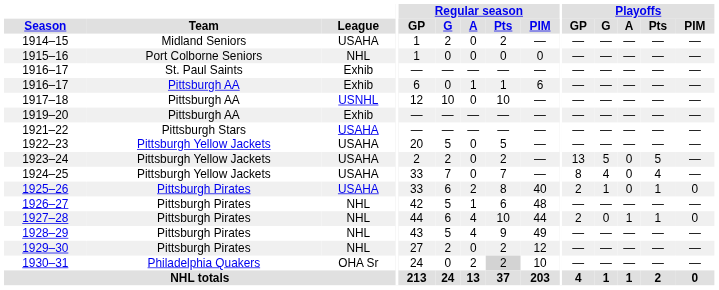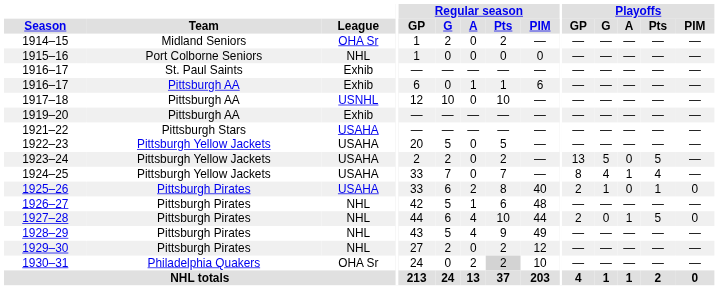 <table border="0" cellpadding="1" cellspacing="0" style="text-align:center; width:60em">
 <tr bgcolor="#e0e0e0">
 <th colspan="3" bgcolor="#ffffff"></th>
 <th rowspan="100" bgcolor="#ffffff"></th>
 <th colspan="5"><a href='#'>Regular season</a></th>
 <th rowspan="100" bgcolor="#ffffff"></th>
 <th colspan="5"><a href='#'>Playoffs</a></th>
 </tr>
 <tr bgcolor="#e0e0e0">
 <th><a href='#'>Season</a></th>
 <th>Team</th>
 <th>League</th>
 <th>GP</th>
 <th><a href='#'>G</a></th>
 <th><a href='#'>A</a></th>
 <th><a href='#'>Pts</a></th>
 <th><a href='#'>PIM</a></th>
 <th>GP</th>
 <th>G</th>
 <th>A</th>
 <th>Pts</th>
 <th>PIM</th>
 </tr>
 <tr>
 <td>1914–15</td>
 <td>Midland Seniors</td>
-<td>USAHA</td>
+<td><a href='#'>OHA Sr</a></td>
 <td>1</td>
 <td>2</td>
 <td>0</td>
 <td>2</td>
 <td>—</td>
 <td>—</td>
 <td>—</td>
 <td>—</td>
 <td>—</td>
 <td>—</td>
 </tr>
 <tr bgcolor="#f0f0f0">
 <td>1915–16</td>
 <td>Port Colborne Seniors</td>
 <td>NHL</td>
 <td>1</td>
 <td>0</td>
 <td>0</td>
 <td>0</td>
 <td>0</td>
 <td>—</td>
 <td>—</td>
 <td>—</td>
 <td>—</td>
 <td>—</td>
 </tr>
 <tr>
 <td>1916–17</td>
 <td>St. Paul Saints</td>
 <td>Exhib</td>
 <td>—</td>
 <td>—</td>
 <td>—</td>
 <td>—</td>
 <td>—</td>
 <td>—</td>
 <td>—</td>
 <td>—</td>
 <td>—</td>
 <td>—</td>
 </tr>
 <tr bgcolor="#f0f0f0">
 <td>1916–17</td>
 <td><a href='#'>Pittsburgh AA</a></td>
 <td>Exhib</td>
 <td>6</td>
 <td>0</td>
 <td>1</td>
 <td>1</td>
 <td>6</td>
 <td>—</td>
 <td>—</td>
 <td>—</td>
 <td>—</td>
 <td>—</td>
 </tr>
 <tr>
 <td>1917–18</td>
 <td>Pittsburgh AA</td>
 <td><a href='#'>USNHL</a></td>
 <td>12</td>
 <td>10</td>
 <td>0</td>
 <td>10</td>
 <td>—</td>
 <td>—</td>
 <td>—</td>
 <td>—</td>
 <td>—</td>
 <td>—</td>
 </tr>
 <tr bgcolor="#f0f0f0">
 <td>1919–20</td>
 <td>Pittsburgh AA</td>
 <td>Exhib</td>
 <td>—</td>
 <td>—</td>
 <td>—</td>
 <td>—</td>
 <td>—</td>
 <td>—</td>
 <td>—</td>
 <td>—</td>
 <td>—</td>
 <td>—</td>
 </tr>
 <tr>
 <td>1921–22</td>
 <td>Pittsburgh Stars</td>
 <td><a href='#'>USAHA</a></td>
 <td>—</td>
 <td>—</td>
 <td>—</td>
 <td>—</td>
 <td>—</td>
 <td>—</td>
 <td>—</td>
 <td>—</td>
 <td>—</td>
 <td>—</td>
 </tr>
 <tr>
 <td>1922–23</td>
 <td><a href='#'>Pittsburgh Yellow Jackets</a></td>
 <td>USAHA</td>
 <td>20</td>
 <td>5</td>
 <td>0</td>
 <td>5</td>
 <td>—</td>
 <td>—</td>
 <td>—</td>
 <td>—</td>
 <td>—</td>
 <td>—</td>
 </tr>
 <tr bgcolor="#f0f0f0">
 <td>1923–24</td>
 <td>Pittsburgh Yellow Jackets</td>
 <td>USAHA</td>
 <td>2</td>
 <td>2</td>
 <td>0</td>
 <td>2</td>
 <td>—</td>
 <td>13</td>
 <td>5</td>
 <td>0</td>
 <td>5</td>
 <td>—</td>
 </tr>
 <tr>
 <td>1924–25</td>
 <td>Pittsburgh Yellow Jackets</td>
 <td>USAHA</td>
 <td>33</td>
 <td>7</td>
 <td>0</td>
 <td>7</td>
 <td>—</td>
 <td>8</td>
 <td>4</td>
-<td>0</td>
+<td>1</td>
 <td>4</td>
 <td>—</td>
 </tr>
 <tr bgcolor="#f0f0f0">
 <td><a href='#'>1925–26</a></td>
 <td><a href='#'>Pittsburgh Pirates</a></td>
 <td><a href='#'>USAHA</a></td>
 <td>33</td>
 <td>6</td>
 <td>2</td>
 <td>8</td>
 <td>40</td>
 <td>2</td>
 <td>1</td>
 <td>0</td>
 <td>1</td>
 <td>0</td>
 </tr>
 <tr>
 <td><a href='#'>1926–27</a></td>
 <td>Pittsburgh Pirates</td>
 <td>NHL</td>
 <td>42</td>
 <td>5</td>
 <td>1</td>
 <td>6</td>
 <td>48</td>
 <td>—</td>
 <td>—</td>
 <td>—</td>
 <td>—</td>
 <td>—</td>
 </tr>
 <tr bgcolor="#f0f0f0">
 <td><a href='#'>1927–28</a></td>
 <td>Pittsburgh Pirates</td>
 <td>NHL</td>
 <td>44</td>
 <td>6</td>
 <td>4</td>
 <td>10</td>
 <td>44</td>
 <td>2</td>
 <td>0</td>
 <td>1</td>
-<td>1</td>
+<td>5</td>
 <td>0</td>
 </tr>
 <tr>
 <td><a href='#'>1928–29</a></td>
 <td>Pittsburgh Pirates</td>
 <td>NHL</td>
 <td>43</td>
 <td>5</td>
 <td>4</td>
 <td>9</td>
 <td>49</td>
 <td>—</td>
 <td>—</td>
 <td>—</td>
 <td>—</td>
 <td>—</td>
 </tr>
 <tr bgcolor="#f0f0f0">
 <td><a href='#'>1929–30</a></td>
 <td>Pittsburgh Pirates</td>
 <td>NHL</td>
 <td>27</td>
 <td>2</td>
 <td>0</td>
 <td>2</td>
 <td>12</td>
 <td>—</td>
 <td>—</td>
 <td>—</td>
 <td>—</td>
 <td>—</td>
 </tr>
 <tr>
 <td><a href='#'>1930–31</a></td>
 <td><a href='#'>Philadelphia Quakers</a></td>
 <td>OHA Sr</td>
 <td>24</td>
 <td>0</td>
 <td>2</td>
 <td style="background: lightgrey;">2</td>
 <td>10</td>
 <td>—</td>
 <td>—</td>
 <td>—</td>
 <td>—</td>
 <td>—</td>
 </tr>
 <tr bgcolor="#e0e0e0">
 <th colspan="3">NHL totals</th>
 <th>213</th>
 <th>24</th>
 <th>13</th>
 <th>37</th>
 <th>203</th>
 <th>4</th>
 <th>1</th>
 <th>1</th>
 <th>2</th>
 <th>0</th>
 </tr>
 </table>
